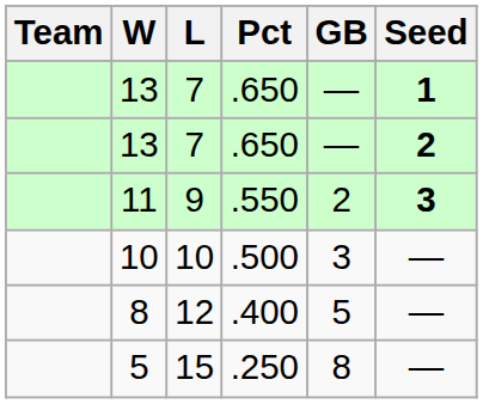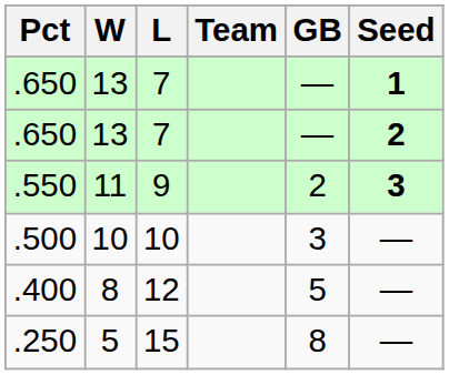 <table class=wikitable>
 <tr>
-<th>Team</th>
+<th>Pct</th>
 <th>W</th>
 <th>L</th>
-<th>Pct</th>
+<th>Team</th>
 <th>GB</th>
 <th>Seed</th>
 </tr>
 <tr bgcolor=ccffcc align=center>
-<td></td>
+<td>.650</td>
 <td>13</td>
 <td>7</td>
-<td>.650</td>
+<td></td>
 <td>—</td>
 <td><strong>1</strong></td>
 </tr>
 <tr bgcolor=ccffcc align=center>
-<td></td>
+<td>.650</td>
 <td>13</td>
 <td>7</td>
-<td>.650</td>
+<td></td>
 <td>—</td>
 <td><strong>2</strong></td>
 </tr>
 <tr bgcolor=ccffcc align=center>
-<td></td>
+<td>.550</td>
 <td>11</td>
 <td>9</td>
-<td>.550</td>
+<td></td>
 <td>2</td>
 <td><strong>3</strong></td>
 </tr>
 <tr align=center>
-<td></td>
+<td>.500</td>
 <td>10</td>
 <td>10</td>
-<td>.500</td>
+<td></td>
 <td>3</td>
 <td>—</td>
 </tr>
 <tr align=center>
-<td></td>
+<td>.400</td>
 <td>8</td>
 <td>12</td>
-<td>.400</td>
+<td></td>
 <td>5</td>
 <td>—</td>
 </tr>
 <tr align=center>
-<td></td>
+<td>.250</td>
 <td>5</td>
 <td>15</td>
-<td>.250</td>
+<td></td>
 <td>8</td>
 <td>—</td>
 </tr>
 </table>
